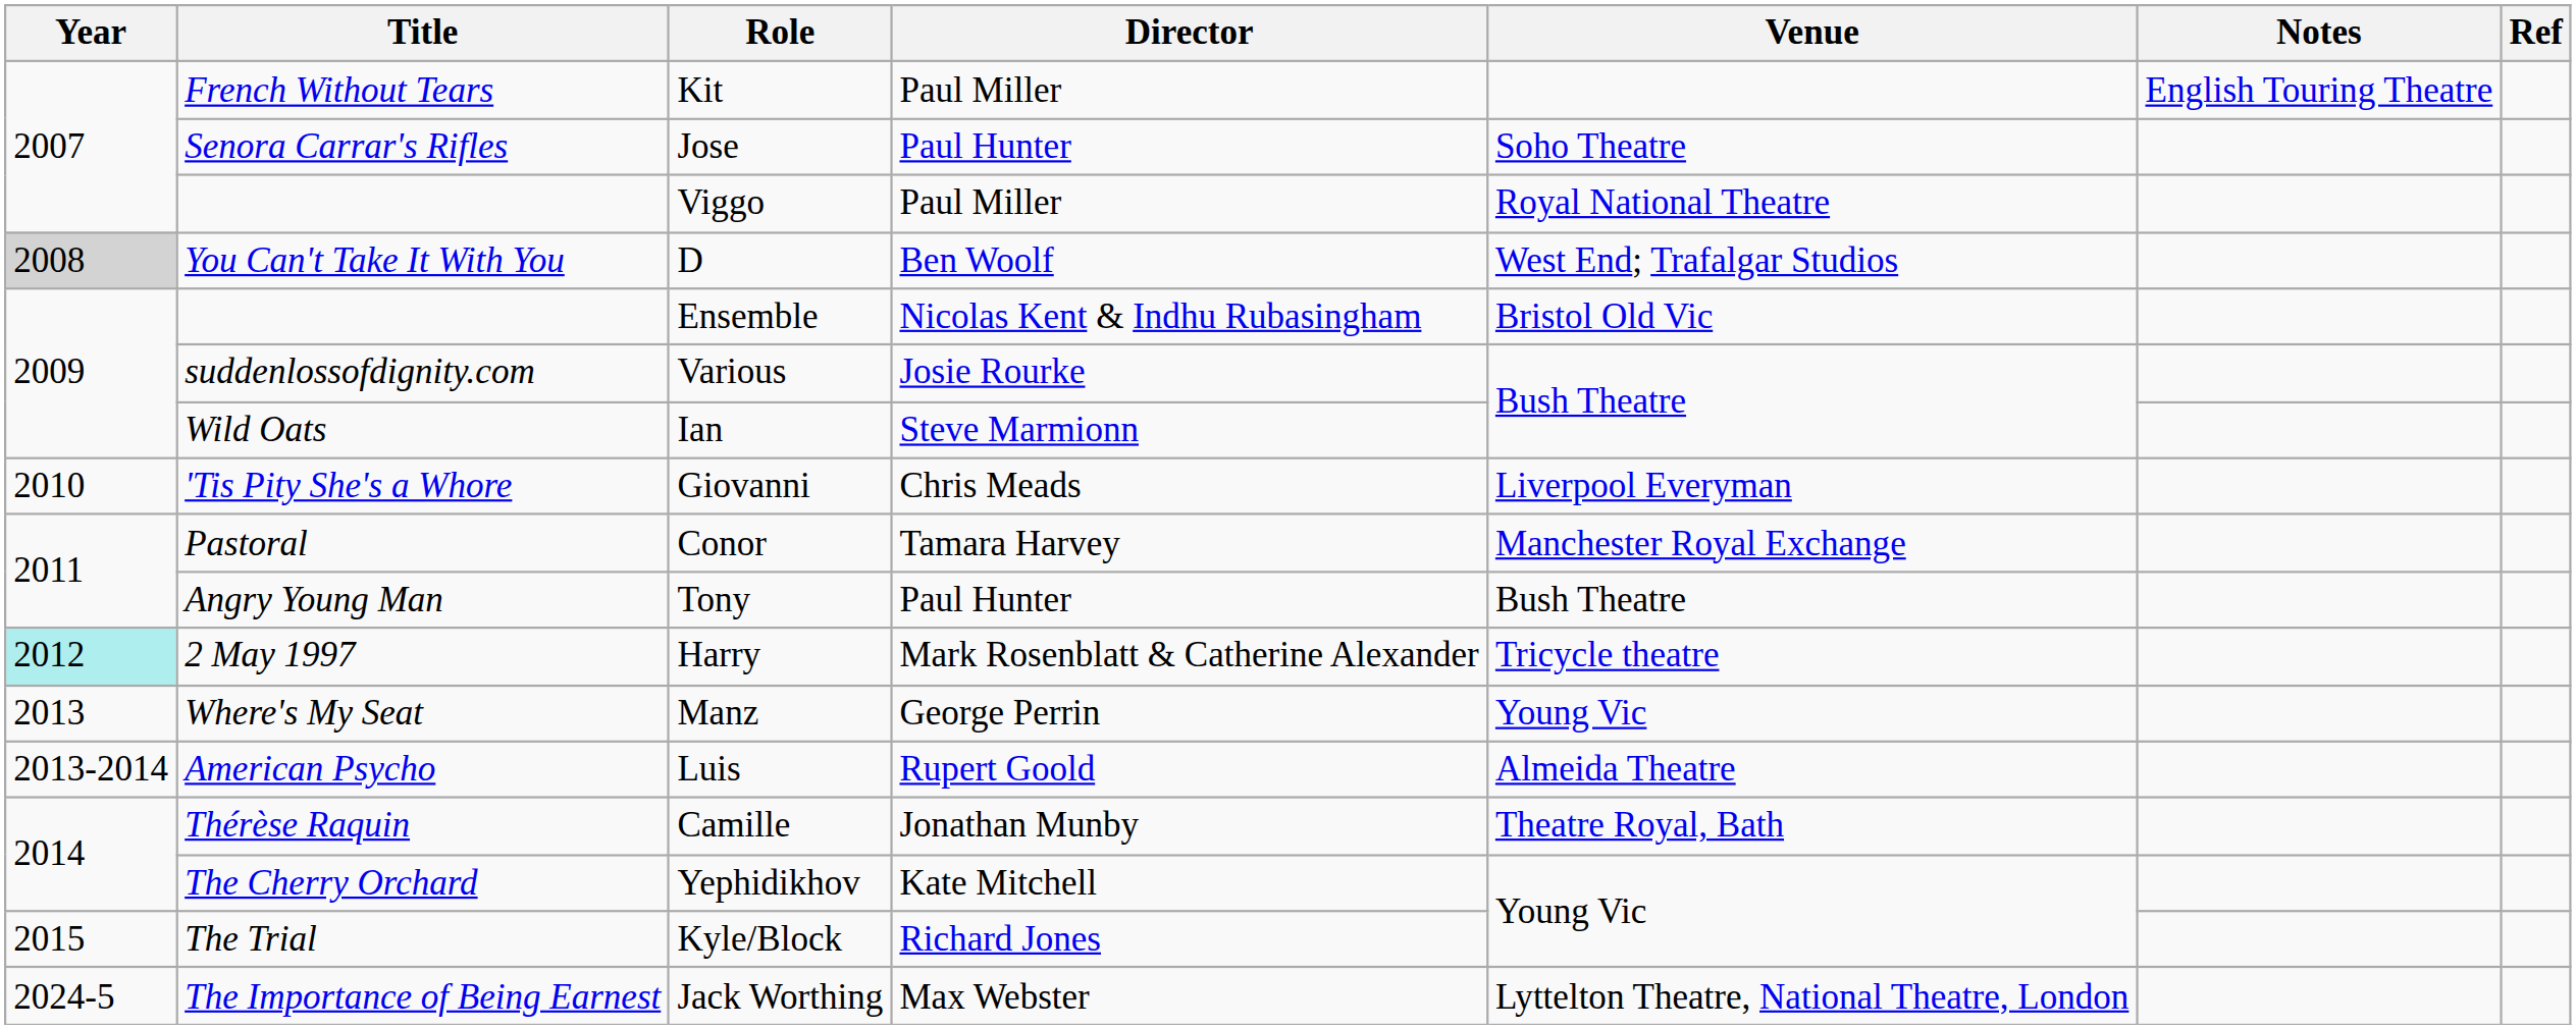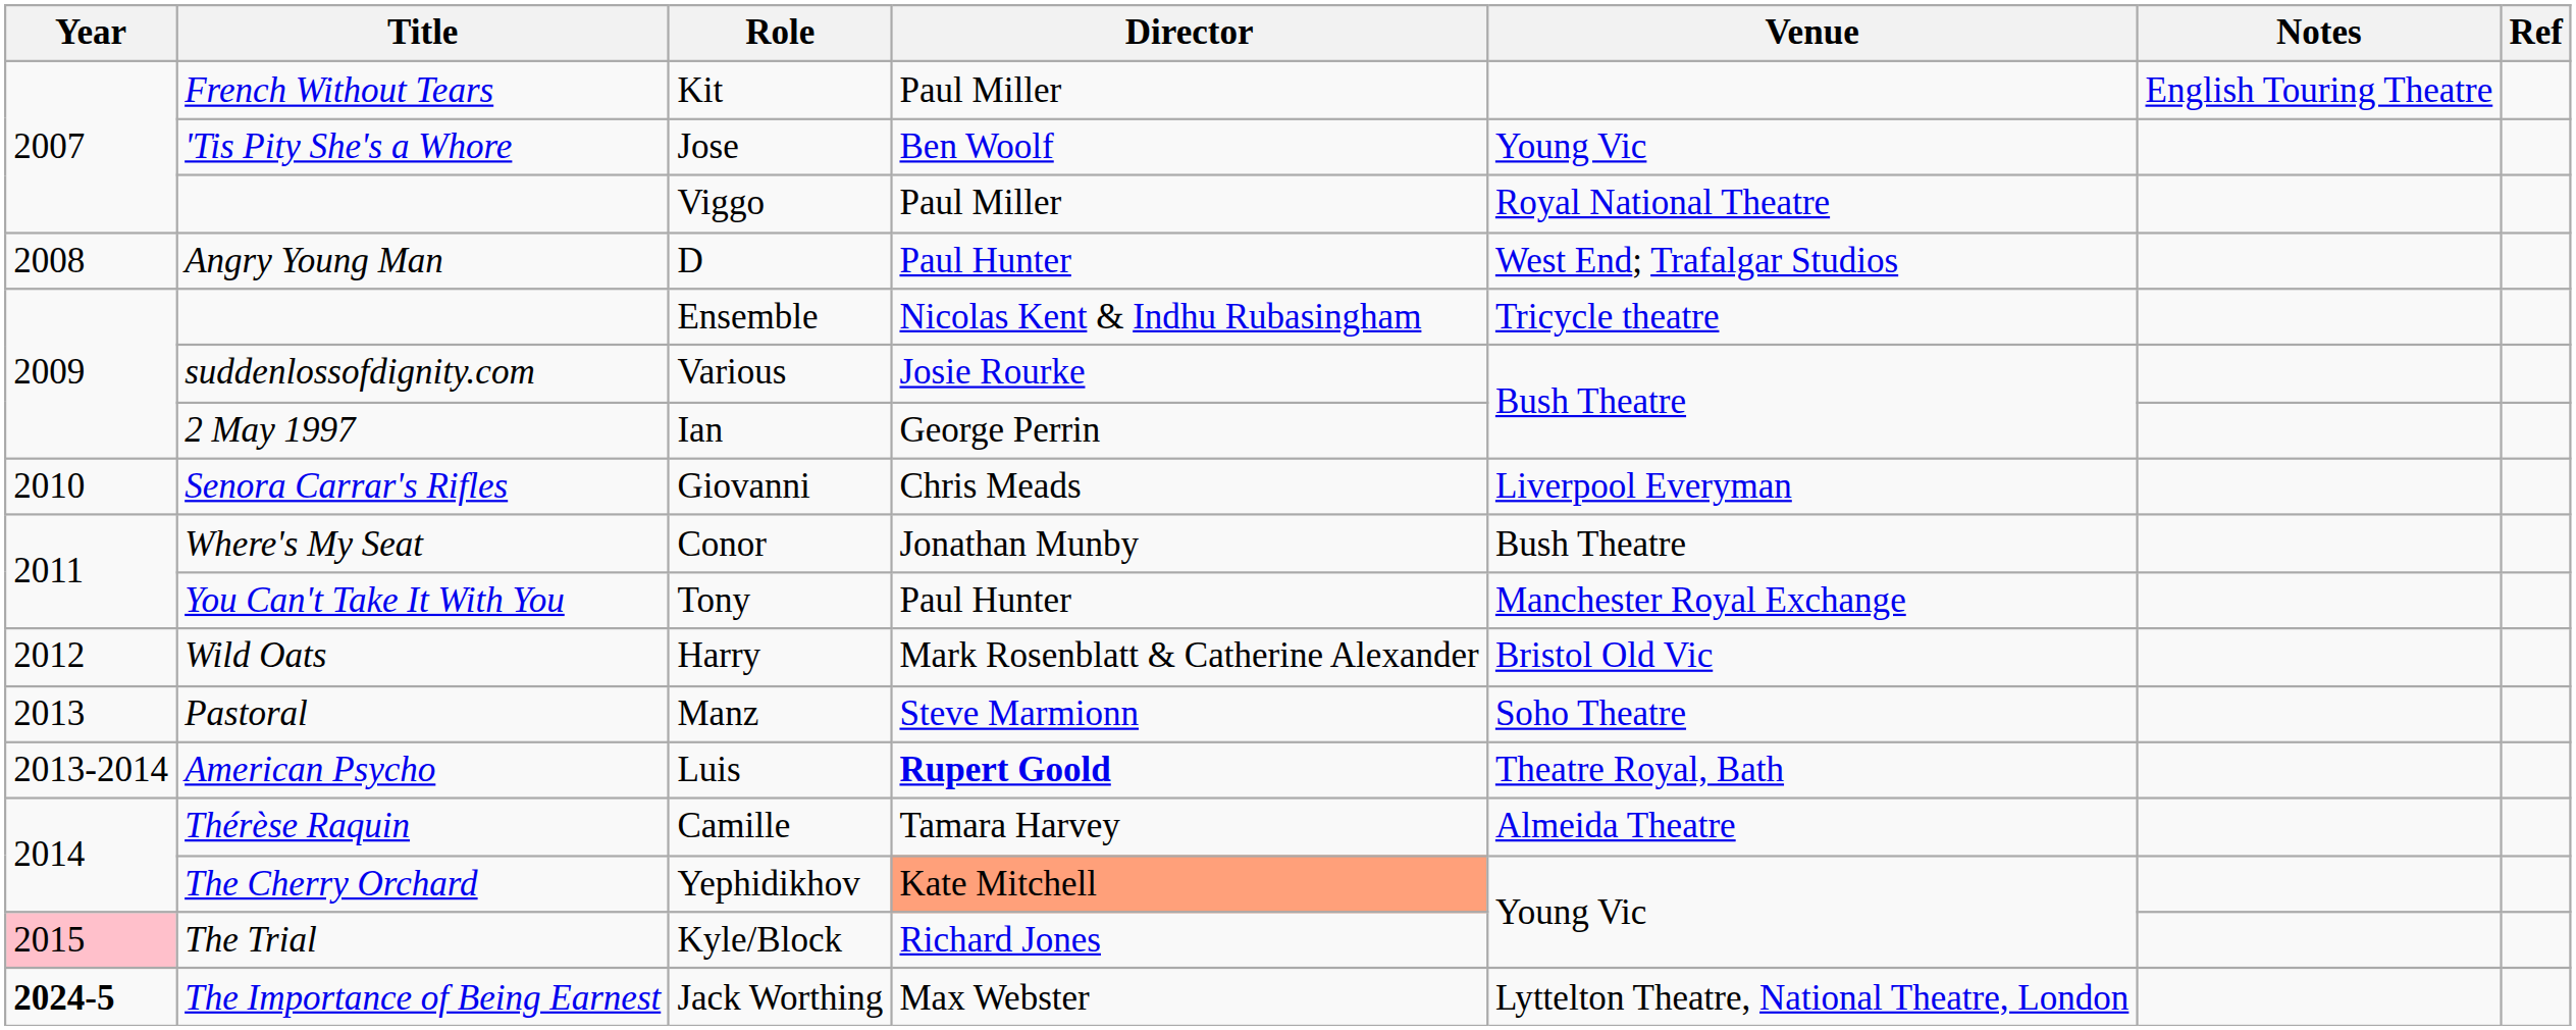 <table class="wikitable sortable plainrowheaders">
 <tr>
 <th>Year</th>
 <th>Title</th>
 <th>Role</th>
 <th>Director</th>
 <th>Venue</th>
 <th>Notes</th>
 <th>Ref</th>
 </tr>
 <tr>
 <td rowspan="3">2007</td>
 <td scope="row"><em><a href='#'>French Without Tears</a></em></td>
 <td>Kit</td>
 <td>Paul Miller</td>
 <td></td>
 <td><a href='#'>English Touring Theatre</a></td>
 <td></td>
 </tr>
 <tr>
-<td scope="row"><em><a href='#'>Senora Carrar's Rifles</a></em></td>
+<td scope="row"><em><a href='#'>'Tis Pity She's a Whore</a></em></td>
 <td>Jose</td>
-<td><a href='#'>Paul Hunter</a></td>
-<td><a href='#'>Soho Theatre</a></td>
+<td><a href='#'>Ben Woolf</a></td>
+<td><a href='#'>Young Vic</a></td>
 <td></td>
 <td></td>
 </tr>
 <tr>
 <td scope="row"><em></em></td>
 <td>Viggo</td>
 <td>Paul Miller</td>
 <td><a href='#'>Royal National Theatre</a></td>
 <td></td>
 <td></td>
 </tr>
 <tr>
-<td style="background: lightgrey;">2008</td>
-<td scope="row"><em><a href='#'>You Can't Take It With You</a></em></td>
+<td>2008</td>
+<td scope="row"><em>Angry Young Man</em></td>
 <td>D</td>
-<td><a href='#'>Ben Woolf</a></td>
+<td><a href='#'>Paul Hunter</a></td>
 <td><a href='#'>West End</a>; <a href='#'>Trafalgar Studios</a></td>
 <td></td>
 <td></td>
 </tr>
 <tr>
 <td rowspan="3">2009</td>
 <td scope="row"><em></em></td>
 <td>Ensemble</td>
 <td><a href='#'>Nicolas Kent</a> & <a href='#'>Indhu Rubasingham</a></td>
-<td><a href='#'>Bristol Old Vic</a></td>
+<td><a href='#'>Tricycle theatre</a></td>
 <td></td>
 <td></td>
 </tr>
 <tr>
 <td scope="row"><em>suddenlossofdignity.com</em></td>
 <td>Various</td>
 <td><a href='#'>Josie Rourke</a></td>
 <td rowspan="2"><a href='#'>Bush Theatre</a></td>
 <td></td>
 <td></td>
 </tr>
 <tr>
-<td scope="row"><em>Wild Oats</em></td>
+<td scope="row"><em>2 May 1997</em></td>
 <td>Ian</td>
-<td><a href='#'>Steve Marmionn</a></td>
+<td>George Perrin</td>
 <td></td>
 <td></td>
 </tr>
 <tr>
 <td>2010</td>
-<td scope="row"><em><a href='#'>'Tis Pity She's a Whore</a></em></td>
+<td scope="row"><em><a href='#'>Senora Carrar's Rifles</a></em></td>
 <td>Giovanni</td>
 <td>Chris Meads</td>
 <td><a href='#'>Liverpool Everyman</a></td>
 <td></td>
 <td></td>
 </tr>
 <tr>
 <td rowspan="2">2011</td>
-<td scope="row"><em>Pastoral</em></td>
+<td scope="row"><em>Where's My Seat</em></td>
 <td>Conor</td>
-<td>Tamara Harvey</td>
+<td>Jonathan Munby</td>
+<td>Bush Theatre</td>
+<td></td>
+<td></td>
+</tr>
+<tr>
+<td scope="row"><em><a href='#'>You Can't Take It With You</a></em></td>
+<td>Tony</td>
+<td>Paul Hunter</td>
 <td><a href='#'>Manchester Royal Exchange</a></td>
 <td></td>
 <td></td>
 </tr>
 <tr>
-<td scope="row"><em>Angry Young Man</em></td>
-<td>Tony</td>
-<td>Paul Hunter</td>
-<td>Bush Theatre</td>
-<td></td>
-<td></td>
-</tr>
-<tr>
-<td style="background: paleturquoise;">2012</td>
-<td scope="row"><em>2 May 1997</em></td>
+<td>2012</td>
+<td scope="row"><em>Wild Oats</em></td>
 <td>Harry</td>
 <td>Mark Rosenblatt & Catherine Alexander</td>
-<td><a href='#'>Tricycle theatre</a></td>
+<td><a href='#'>Bristol Old Vic</a></td>
 <td></td>
 <td></td>
 </tr>
 <tr>
 <td>2013</td>
-<td scope="row"><em>Where's My Seat</em></td>
+<td scope="row"><em>Pastoral</em></td>
 <td>Manz</td>
-<td>George Perrin</td>
-<td><a href='#'>Young Vic</a></td>
+<td><a href='#'>Steve Marmionn</a></td>
+<td><a href='#'>Soho Theatre</a></td>
 <td></td>
 <td></td>
 </tr>
 <tr>
 <td>2013-2014</td>
 <td scope="row"><em><a href='#'>American Psycho</a></em></td>
 <td>Luis</td>
-<td><a href='#'>Rupert Goold</a></td>
-<td><a href='#'>Almeida Theatre</a></td>
+<td><strong><a href='#'>Rupert Goold</a></strong></td>
+<td><a href='#'>Theatre Royal, Bath</a></td>
 <td></td>
 <td></td>
 </tr>
 <tr>
 <td rowspan="2">2014</td>
 <td scope="row"><em><a href='#'>Thérèse Raquin</a></em></td>
 <td>Camille</td>
-<td>Jonathan Munby</td>
-<td><a href='#'>Theatre Royal, Bath</a></td>
+<td>Tamara Harvey</td>
+<td><a href='#'>Almeida Theatre</a></td>
 <td></td>
 <td></td>
 </tr>
 <tr>
 <td scope="row"><em><a href='#'>The Cherry Orchard</a></em></td>
 <td>Yephidikhov</td>
-<td>Kate Mitchell</td>
+<td style="background: lightsalmon;">Kate Mitchell</td>
 <td rowspan="2">Young Vic</td>
 <td></td>
 <td></td>
 </tr>
 <tr>
-<td>2015</td>
+<td style="background: pink;">2015</td>
 <td scope="row"><em>The Trial</em></td>
 <td>Kyle/Block</td>
 <td><a href='#'>Richard Jones</a></td>
 <td></td>
 <td></td>
 </tr>
 <tr>
-<td>2024-5</td>
+<td><strong>2024-5</strong></td>
 <td scope="row"><em><a href='#'>The Importance of Being Earnest</a></em></td>
 <td>Jack Worthing</td>
 <td>Max Webster</td>
 <td rowspan="2">Lyttelton Theatre, <a href='#'>National Theatre, London</a></td>
 <td></td>
 <td></td>
 </tr>
 </table>
